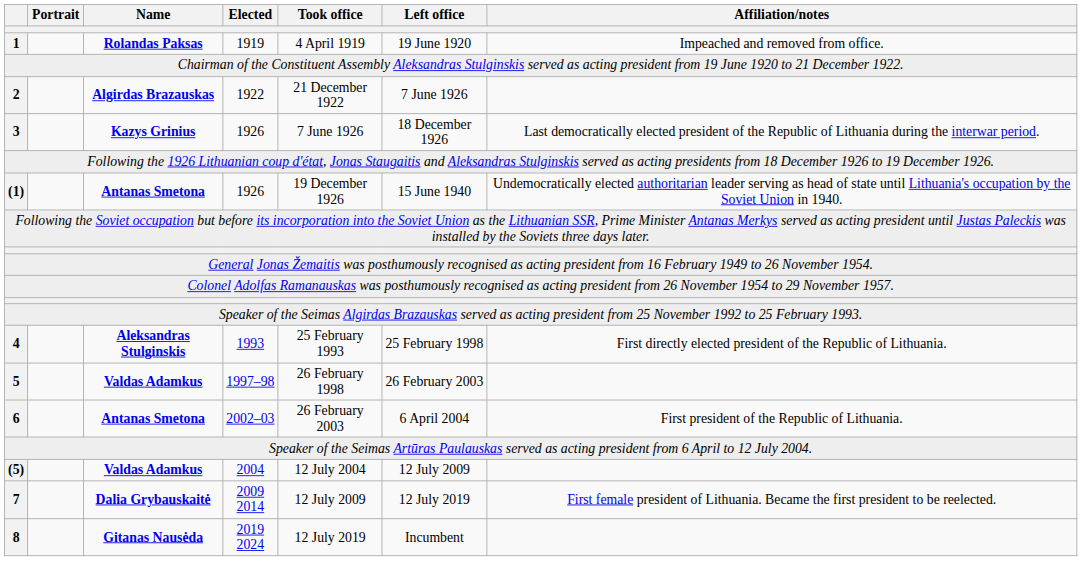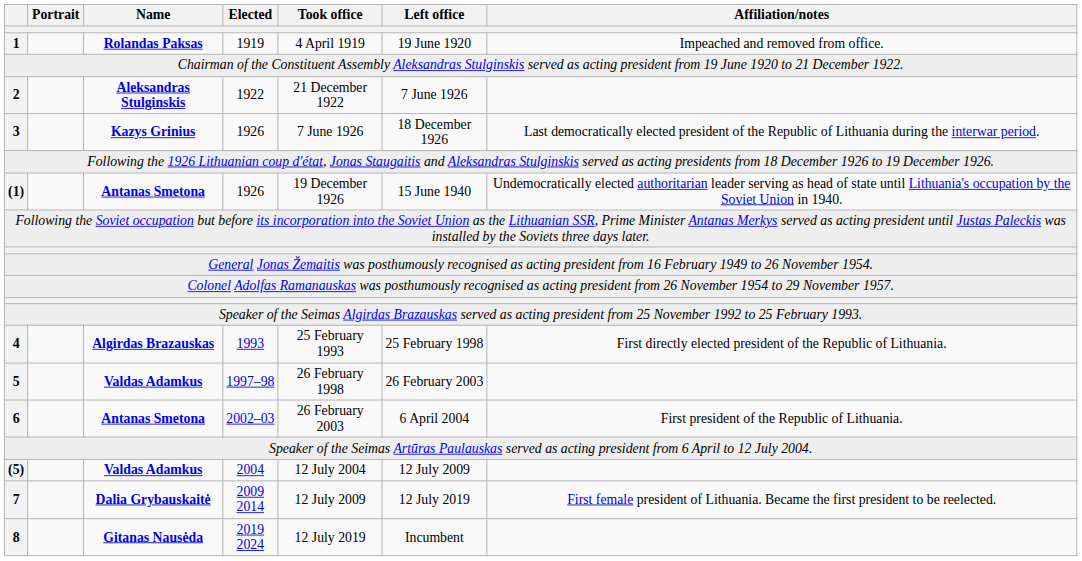 <table class="wikitable" style="text-align:center">
 <tr>
 <th></th>
 <th>Portrait</th>
 <th>Name<br></th>
 <th>Elected</th>
 <th>Took office</th>
 <th>Left office</th>
 <th>Affiliation/notes</th>
 </tr>
 <tr>
 <th colspan=7></th>
 </tr>
 <tr>
 <th>1</th>
 <td></td>
 <td><strong><a href='#'>Rolandas Paksas</a></strong><br></td>
 <td>1919</td>
 <td>4 April 1919</td>
 <td>19 June 1920</td>
 <td>Impeached and removed from office.</td>
 </tr>
 <tr>
 <td bgcolor=#EEEEEE colspan=7><em>Chairman of the Constituent Assembly <a href='#'>Aleksandras Stulginskis</a> served as acting president from 19 June 1920 to 21 December 1922.</em></td>
 </tr>
 <tr>
 <th>2</th>
 <td></td>
-<td><strong><a href='#'>Algirdas Brazauskas</a></strong><br></td>
+<td><strong><a href='#'>Aleksandras Stulginskis</a></strong><br></td>
 <td>1922</td>
 <td>21 December 1922</td>
 <td>7 June 1926</td>
 <td></td>
 </tr>
 <tr>
 <th>3</th>
 <td></td>
 <td><strong><a href='#'>Kazys Grinius</a></strong> <br></td>
 <td>1926</td>
 <td>7 June 1926</td>
 <td>18 December 1926</td>
 <td>Last democratically elected president of the Republic of Lithuania during the <a href='#'>interwar period</a>.</td>
 </tr>
 <tr>
 <td bgcolor=#EEEEEE colspan=7><em>Following the <a href='#'>1926 Lithuanian coup d'état</a>, <a href='#'>Jonas Staugaitis</a> and <a href='#'>Aleksandras Stulginskis</a> served as acting presidents from 18 December 1926 to 19 December 1926.</em></td>
 </tr>
 <tr>
 <th>(1)</th>
 <td></td>
 <td><strong><a href='#'>Antanas Smetona</a></strong><br></td>
 <td>1926</td>
 <td>19 December 1926</td>
 <td>15 June 1940</td>
 <td>Undemocratically elected <a href='#'>authoritarian</a> leader serving as head of state until <a href='#'>Lithuania's occupation by the Soviet Union</a> in 1940.</td>
 </tr>
 <tr>
 <td bgcolor=#EEEEEE colspan=7><em>Following the <a href='#'>Soviet occupation</a> but before <a href='#'>its incorporation into the Soviet Union</a> as the <a href='#'>Lithuanian SSR</a>, Prime Minister <a href='#'>Antanas Merkys</a> served as acting president until <a href='#'>Justas Paleckis</a> was installed by the Soviets three days later.</em></td>
 </tr>
 <tr>
 <th colspan="7"></th>
 </tr>
 <tr>
 <td bgcolor=#EEEEEE colspan=7><em><a href='#'>General</a> <a href='#'>Jonas Žemaitis</a> was posthumously recognised as acting president from 16 February 1949 to 26 November 1954.</em></td>
 </tr>
 <tr>
 <td bgcolor=#EEEEEE colspan=7><em><a href='#'>Colonel</a> <a href='#'>Adolfas Ramanauskas</a> was posthumously recognised as acting president from 26 November 1954 to 29 November 1957.</em></td>
 </tr>
 <tr>
 <th colspan="7"></th>
 </tr>
 <tr>
 <td bgcolor=#EEEEEE colspan=7><em>Speaker of the Seimas <a href='#'>Algirdas Brazauskas</a> served as acting president from 25 November 1992 to 25 February 1993.</em></td>
 </tr>
 <tr>
 <th>4</th>
 <td></td>
-<td><strong><a href='#'>Aleksandras Stulginskis</a></strong><br></td>
+<td><strong><a href='#'>Algirdas Brazauskas</a></strong><br></td>
 <td><a href='#'>1993</a></td>
 <td>25 February 1993</td>
 <td>25 February 1998</td>
 <td>First directly elected president of the Republic of Lithuania.</td>
 </tr>
 <tr>
 <th>5</th>
 <td></td>
 <td><strong><a href='#'>Valdas Adamkus</a></strong><br></td>
 <td><a href='#'>1997–98</a></td>
 <td>26 February 1998</td>
 <td>26 February 2003</td>
 <td></td>
 </tr>
 <tr>
 <th>6</th>
 <td></td>
 <td><strong><a href='#'>Antanas Smetona</a></strong><br></td>
 <td><a href='#'>2002–03</a></td>
 <td>26 February 2003</td>
 <td>6 April 2004</td>
 <td>First president of the Republic of Lithuania.</td>
 </tr>
 <tr>
 <td bgcolor=#EEEEEE colspan=7><em>Speaker of the Seimas <a href='#'>Artūras Paulauskas</a> served as acting president from 6 April to 12 July 2004.</em></td>
 </tr>
 <tr>
 <th>(5)</th>
 <td></td>
 <td><strong><a href='#'>Valdas Adamkus</a></strong><br></td>
 <td><a href='#'>2004</a></td>
 <td>12 July 2004</td>
 <td>12 July 2009</td>
 <td></td>
 </tr>
 <tr>
 <th>7</th>
 <td></td>
 <td><strong><a href='#'>Dalia Grybauskaitė</a></strong><br></td>
 <td><a href='#'>2009</a><br><a href='#'>2014</a></td>
 <td>12 July 2009</td>
 <td>12 July 2019</td>
 <td><a href='#'>First female</a> president of Lithuania. Became the first president to be reelected.</td>
 </tr>
 <tr>
 <th>8</th>
 <td></td>
 <td><strong><a href='#'>Gitanas Nausėda</a></strong><br></td>
 <td><a href='#'>2019</a><br><a href='#'>2024</a></td>
 <td>12 July 2019</td>
 <td>Incumbent</td>
 <td></td>
 </tr>
 </table>
